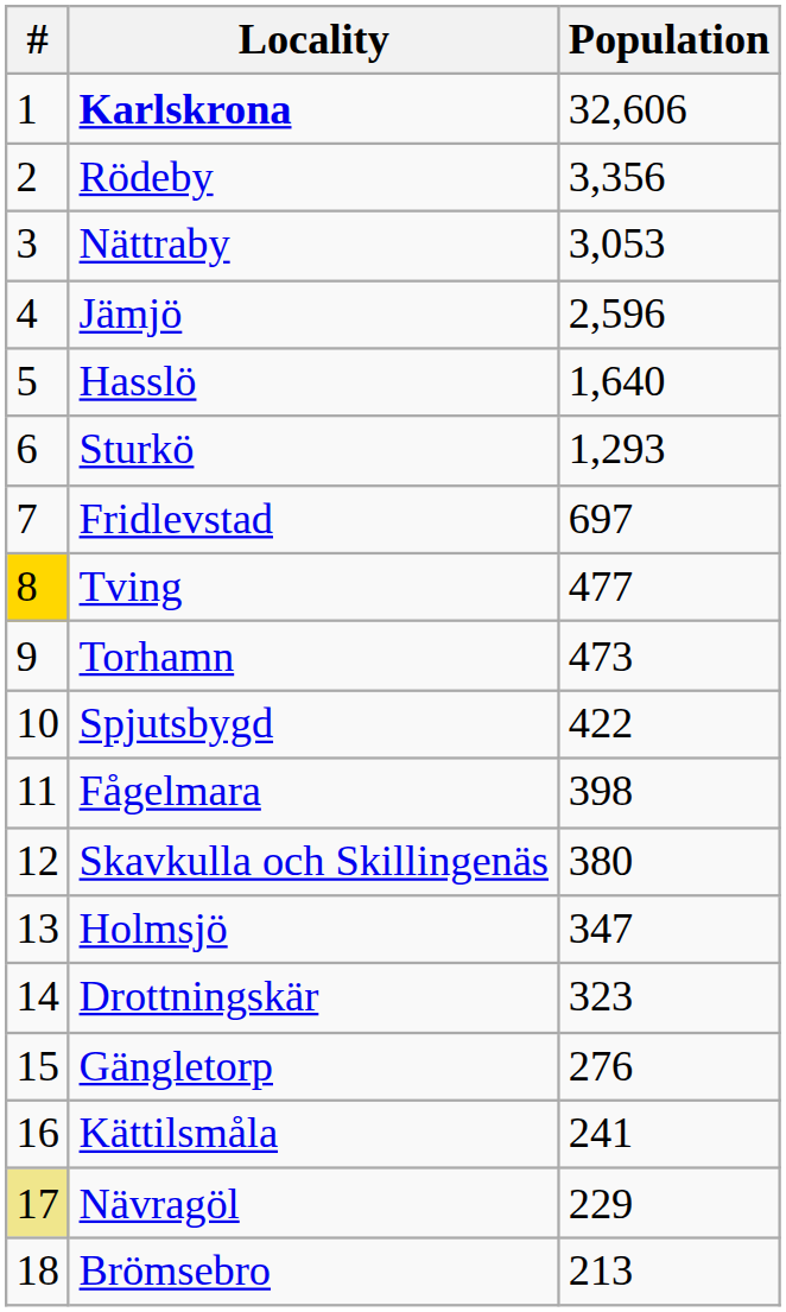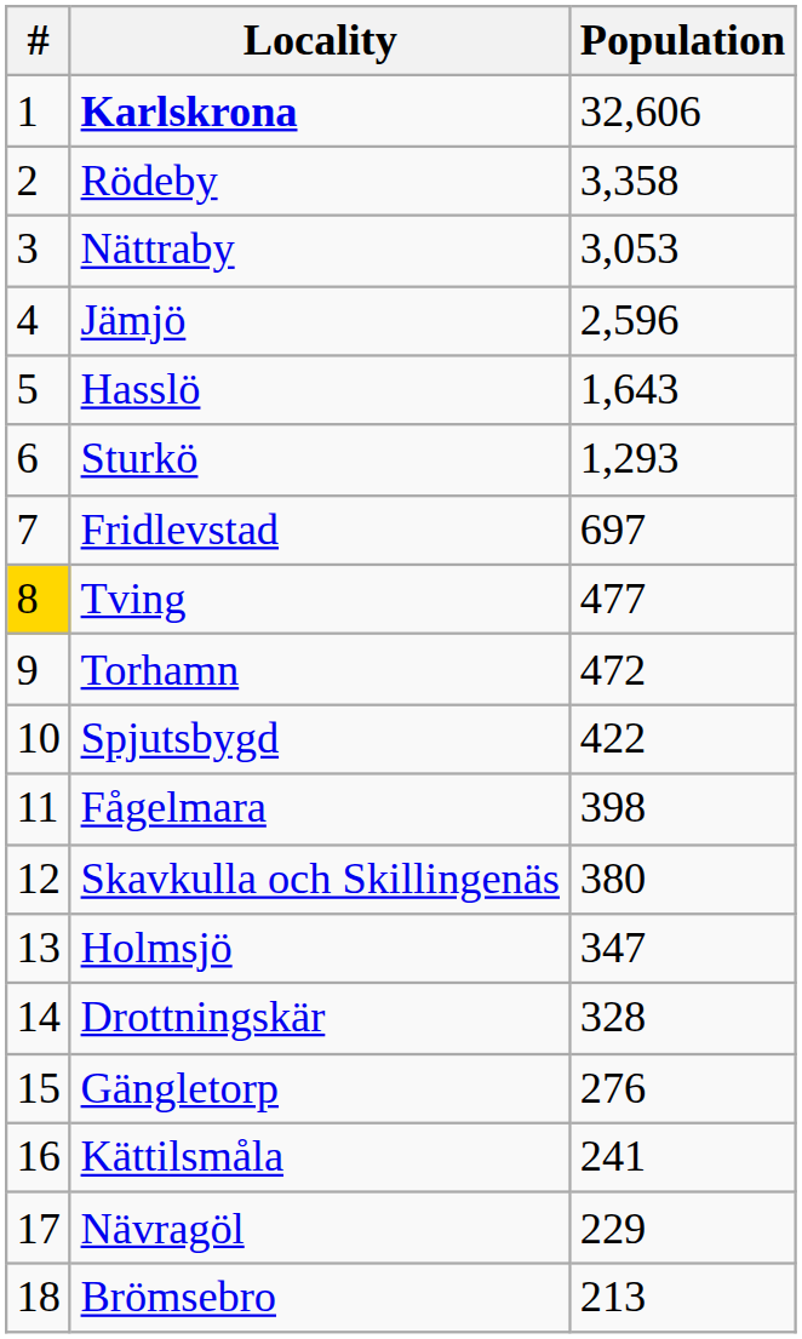 <table class="wikitable">
 <tr>
 <th>#</th>
 <th>Locality</th>
 <th>Population</th>
 </tr>
 <tr>
 <td>1</td>
 <td><strong><a href='#'>Karlskrona</a></strong></td>
 <td>32,606</td>
 </tr>
 <tr>
 <td>2</td>
 <td><a href='#'>Rödeby</a></td>
-<td>3,356</td>
+<td>3,358</td>
 </tr>
 <tr>
 <td>3</td>
 <td><a href='#'>Nättraby</a></td>
 <td>3,053</td>
 </tr>
 <tr>
 <td>4</td>
 <td><a href='#'>Jämjö</a></td>
 <td>2,596</td>
 </tr>
 <tr>
 <td>5</td>
 <td><a href='#'>Hasslö</a></td>
-<td>1,640</td>
+<td>1,643</td>
 </tr>
 <tr>
 <td>6</td>
 <td><a href='#'>Sturkö</a></td>
 <td>1,293</td>
 </tr>
 <tr>
 <td>7</td>
 <td><a href='#'>Fridlevstad</a></td>
 <td>697</td>
 </tr>
 <tr>
 <td style="background: gold;">8</td>
 <td><a href='#'>Tving</a></td>
 <td>477</td>
 </tr>
 <tr>
 <td>9</td>
 <td><a href='#'>Torhamn</a></td>
-<td>473</td>
+<td>472</td>
 </tr>
 <tr>
 <td>10</td>
 <td><a href='#'>Spjutsbygd</a></td>
 <td>422</td>
 </tr>
 <tr>
 <td>11</td>
 <td><a href='#'>Fågelmara</a></td>
 <td>398</td>
 </tr>
 <tr>
 <td>12</td>
 <td><a href='#'>Skavkulla och Skillingenäs</a></td>
 <td>380</td>
 </tr>
 <tr>
 <td>13</td>
 <td><a href='#'>Holmsjö</a></td>
 <td>347</td>
 </tr>
 <tr>
 <td>14</td>
 <td><a href='#'>Drottningskär</a></td>
-<td>323</td>
+<td>328</td>
 </tr>
 <tr>
 <td>15</td>
 <td><a href='#'>Gängletorp</a></td>
 <td>276</td>
 </tr>
 <tr>
 <td>16</td>
 <td><a href='#'>Kättilsmåla</a></td>
 <td>241</td>
 </tr>
 <tr>
-<td style="background: khaki;">17</td>
+<td>17</td>
 <td><a href='#'>Nävragöl</a></td>
 <td>229</td>
 </tr>
 <tr>
 <td>18</td>
 <td><a href='#'>Brömsebro</a></td>
 <td>213</td>
 </tr>
 </table>
